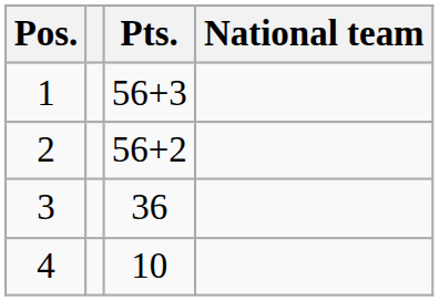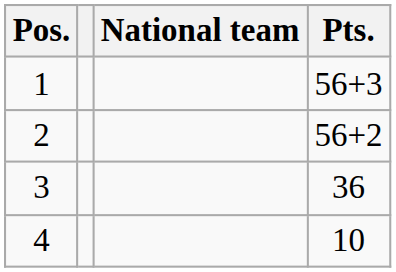 <table class=wikitable>
 <tr>
 <th>Pos.</th>
 <th></th>
+<th>National team</th>
 <th>Pts.</th>
-<th>National team</th>
 </tr>
 <tr align=center >
 <td>1</td>
 <td></td>
+<td align=left></td>
 <td>56+3</td>
-<td align=left></td>
 </tr>
 <tr align=center >
 <td>2</td>
 <td></td>
+<td align=left></td>
 <td>56+2</td>
-<td align=left></td>
 </tr>
 <tr align=center >
 <td>3</td>
 <td></td>
+<td align=left></td>
 <td>36</td>
-<td align=left></td>
 </tr>
 <tr align=center>
 <td>4</td>
 <td></td>
+<td align=left></td>
 <td>10</td>
-<td align=left></td>
 </tr>
 </table>
